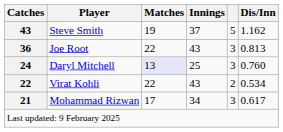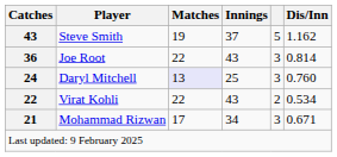 <table class="wikitable sortable">
 <tr>
 <th>Catches</th>
 <th>Player</th>
 <th>Matches</th>
 <th>Innings</th>
 <th></th>
 <th>Dis/Inn</th>
 </tr>
 <tr>
 <th>43</th>
 <td> <a href='#'>Steve Smith</a></td>
 <td>19</td>
 <td>37</td>
 <td>5</td>
 <td>1.162</td>
 </tr>
 <tr>
 <th>36</th>
 <td> <a href='#'>Joe Root</a></td>
 <td>22</td>
 <td>43</td>
 <td>3</td>
-<td>0.813</td>
+<td>0.814</td>
 </tr>
 <tr>
 <th>24</th>
 <td> <a href='#'>Daryl Mitchell</a></td>
 <td style="background: lavender;">13</td>
 <td>25</td>
 <td>3</td>
 <td>0.760</td>
 </tr>
 <tr>
 <th>22</th>
 <td> <a href='#'>Virat Kohli</a></td>
 <td>22</td>
 <td>43</td>
 <td>2</td>
 <td>0.534</td>
 </tr>
 <tr>
 <th>21</th>
 <td> <a href='#'>Mohammad Rizwan</a></td>
 <td>17</td>
 <td>34</td>
 <td>3</td>
-<td>0.617</td>
+<td>0.671</td>
 </tr>
 <tr class="sortbottom">
 <td colspan=9><small> Last updated: 9 February 2025</small></td>
 </tr>
 </table>
